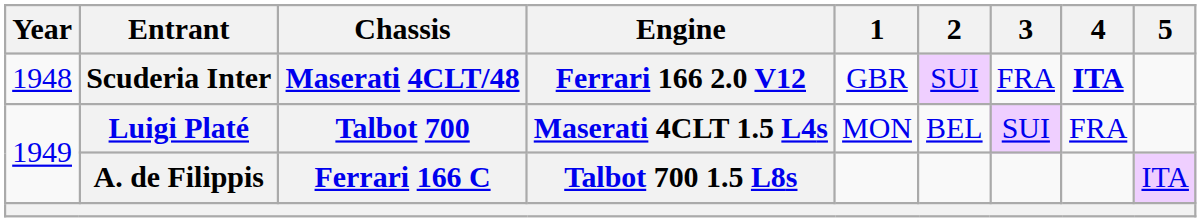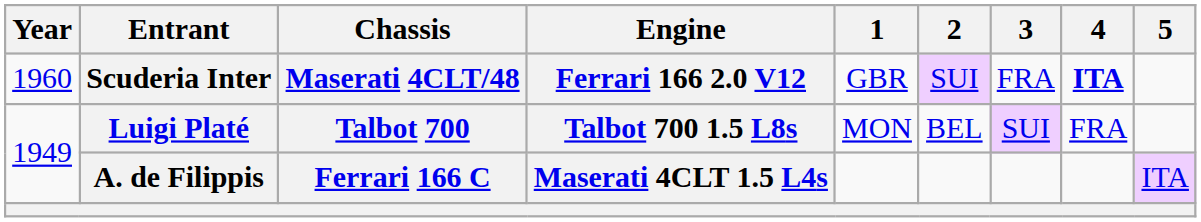 <table class="wikitable" style="text-align:center; font-size:85%">
 <tr>
 <th>Year</th>
 <th>Entrant</th>
 <th>Chassis</th>
 <th>Engine</th>
 <th>1</th>
 <th>2</th>
 <th>3</th>
 <th>4</th>
 <th>5</th>
 </tr>
 <tr>
-<td><a href='#'>1948</a></td>
+<td><a href='#'>1960</a></td>
 <th nowrap>Scuderia Inter</th>
 <th nowrap><a href='#'>Maserati</a> <a href='#'>4CLT/48</a></th>
 <th nowrap><a href='#'>Ferrari</a> 166 2.0 <a href='#'>V12</a></th>
 <td><a href='#'>GBR</a></td>
 <td style="background:#EFCFFF;"><a href='#'>SUI</a><br></td>
 <td><a href='#'>FRA</a></td>
 <td><strong><a href='#'>ITA</a></strong></td>
 <td></td>
 </tr>
 <tr>
 <td rowspan=2><a href='#'>1949</a></td>
 <th nowrap><a href='#'>Luigi Platé</a></th>
 <th nowrap><a href='#'>Talbot</a> <a href='#'>700</a></th>
-<th nowrap><a href='#'>Maserati</a> 4CLT 1.5 <a href='#'>L4</a><a href='#'>s</a></th>
+<th nowrap><a href='#'>Talbot</a> 700 1.5 <a href='#'>L8</a><a href='#'>s</a></th>
 <td><a href='#'>MON</a></td>
 <td><a href='#'>BEL</a></td>
 <td style="background:#EFCFFF;"><a href='#'>SUI</a><br></td>
 <td><a href='#'>FRA</a></td>
 <td></td>
 </tr>
 <tr>
 <th nowrap>A. de Filippis</th>
 <th nowrap><a href='#'>Ferrari</a> <a href='#'>166 C</a></th>
-<th nowrap><a href='#'>Talbot</a> 700 1.5 <a href='#'>L8</a><a href='#'>s</a></th>
+<th nowrap><a href='#'>Maserati</a> 4CLT 1.5 <a href='#'>L4</a><a href='#'>s</a></th>
 <td></td>
 <td></td>
 <td></td>
 <td></td>
 <td style="background:#EFCFFF;"><a href='#'>ITA</a><br></td>
 </tr>
 <tr>
 <th colspan=9></th>
 </tr>
 </table>
